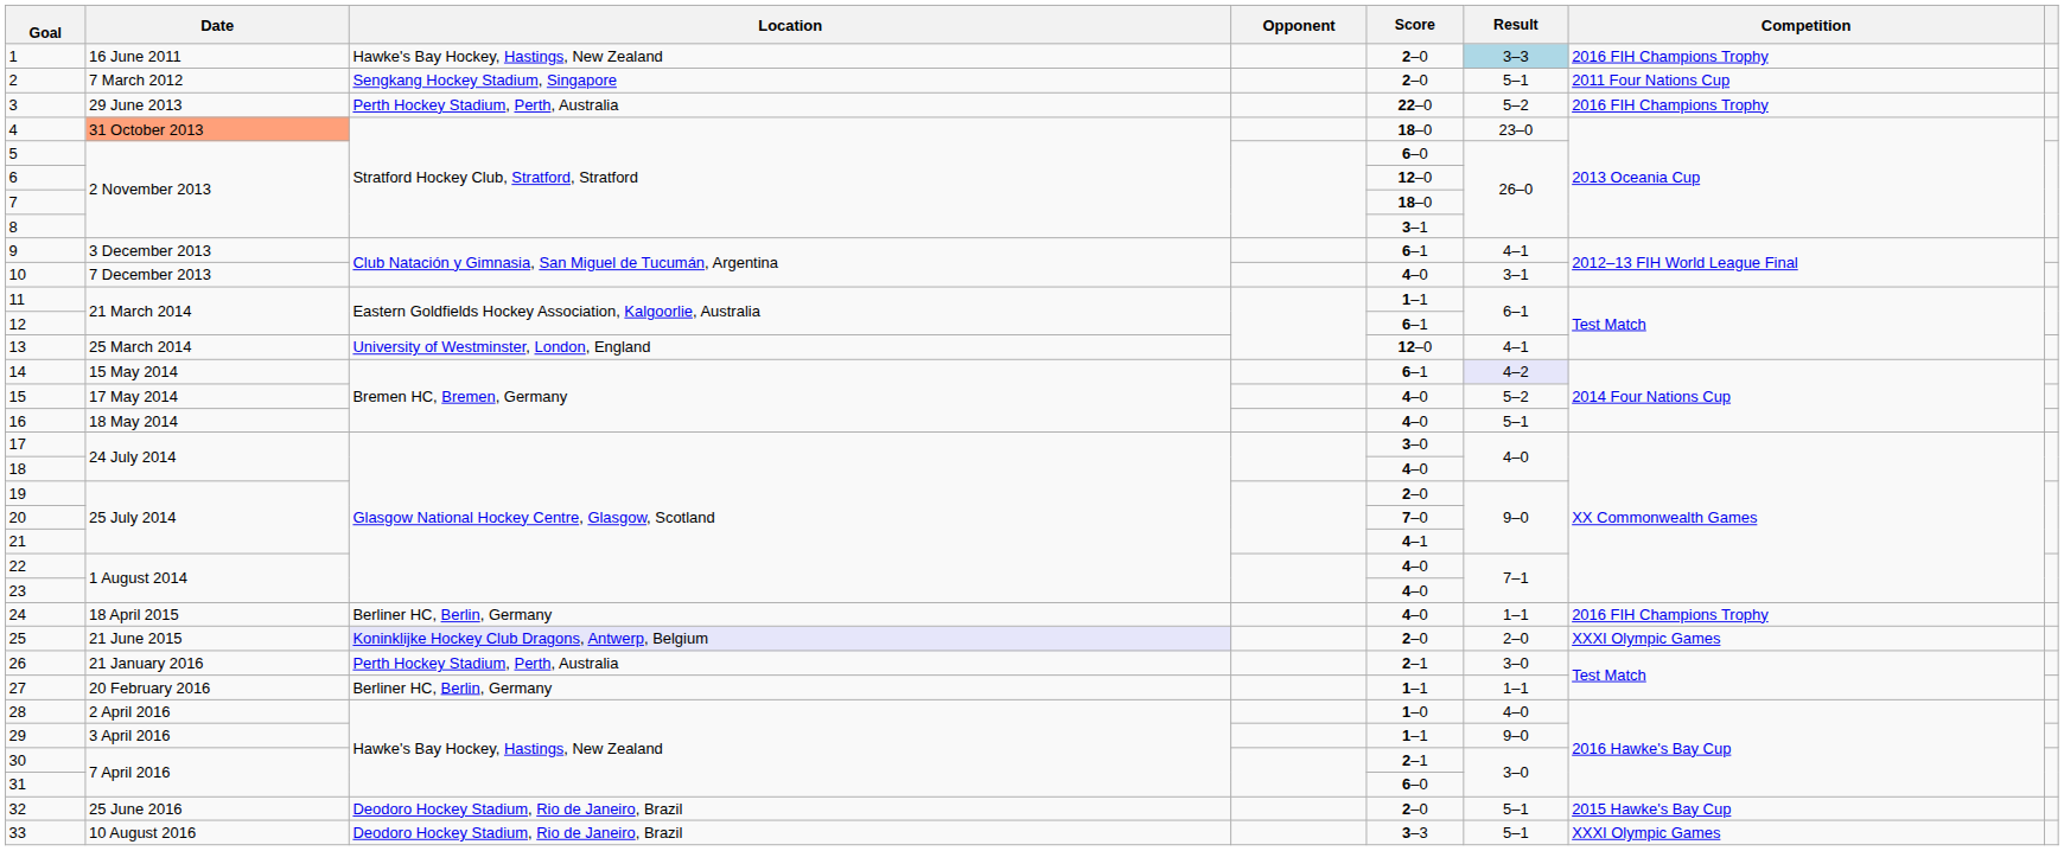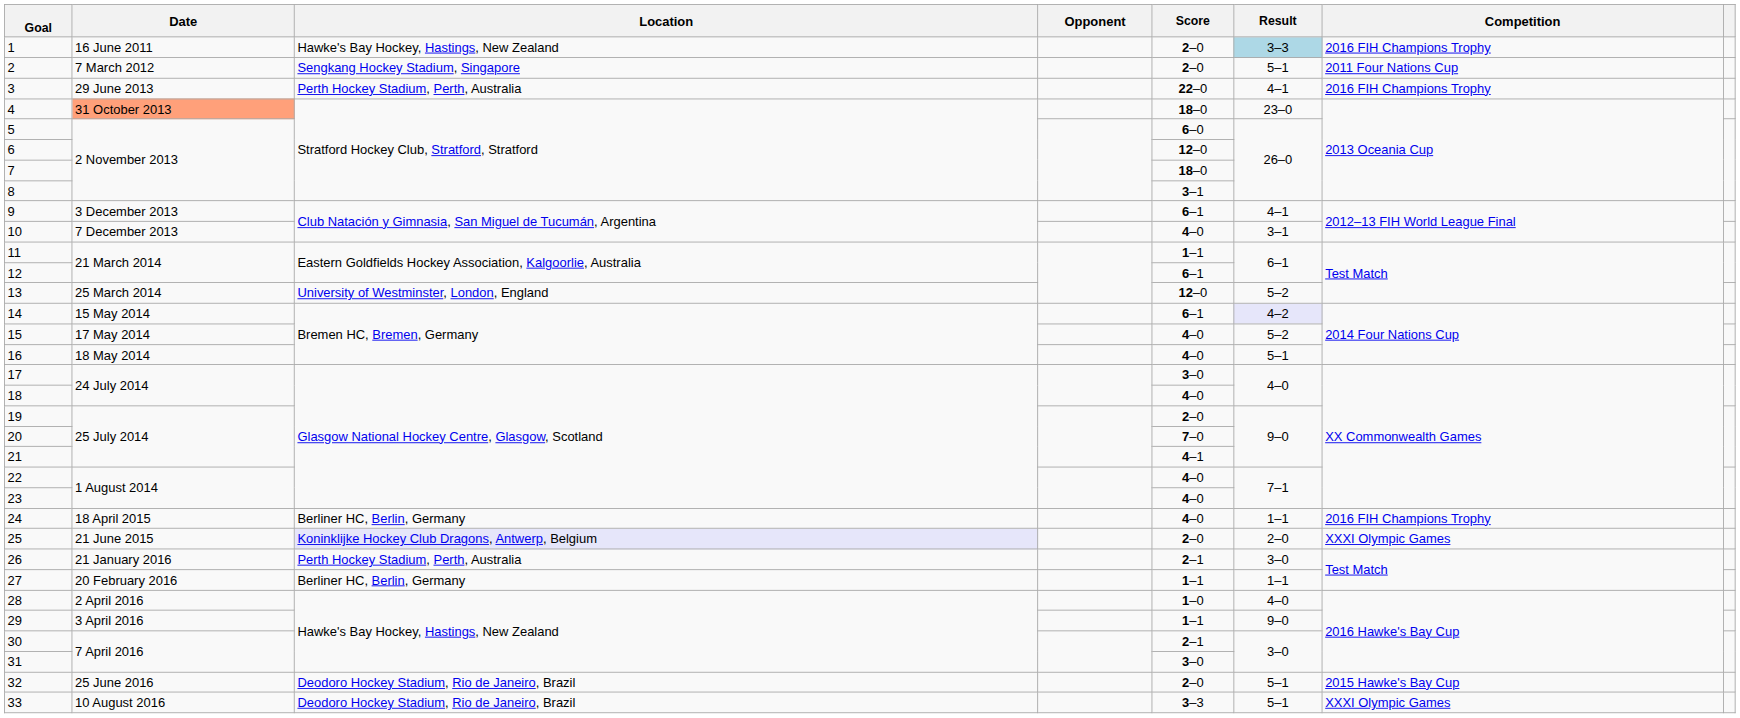 <table class="wikitable sortable" style="font-size:90%" width=97%>
 <tr>
 <th style="font-size:95%;" data-sort-type=number><br>Goal</th>
 <th align=center>Date</th>
 <th>Location</th>
 <th width=120>Opponent</th>
 <th data-sort-type="number" style="font-size:95%">Score</th>
 <th data-sort-type="number" style="font-size:95%">Result</th>
 <th>Competition</th>
 <th></th>
 </tr>
 <tr>
 <td>1</td>
 <td>16 June 2011</td>
 <td>Hawke's Bay Hockey, <a href='#'>Hastings</a>, New Zealand</td>
 <td></td>
 <td align="center"><strong>2</strong>–0</td>
 <td align="center" style="background: lightblue;">3–3</td>
 <td><a href='#'>2016 FIH Champions Trophy</a></td>
 <td></td>
 </tr>
 <tr>
 <td>2</td>
 <td>7 March 2012</td>
 <td><a href='#'>Sengkang Hockey Stadium</a>, <a href='#'>Singapore</a></td>
 <td></td>
 <td align="center"><strong>2</strong>–0</td>
 <td align="center">5–1</td>
 <td><a href='#'>2011 Four Nations Cup</a></td>
 <td></td>
 </tr>
 <tr>
 <td>3</td>
 <td>29 June 2013</td>
 <td><a href='#'>Perth Hockey Stadium</a>, <a href='#'>Perth</a>, Australia</td>
 <td></td>
 <td align="center"><strong>22</strong>–0</td>
-<td align="center">5–2</td>
+<td align="center">4–1</td>
 <td><a href='#'>2016 FIH Champions Trophy</a></td>
 <td></td>
 </tr>
 <tr>
 <td>4</td>
 <td style="background: lightsalmon;">31 October 2013</td>
 <td rowspan=5>Stratford Hockey Club, <a href='#'>Stratford</a>, Stratford</td>
 <td></td>
 <td align="center"><strong>18</strong>–0</td>
 <td align="center">23–0</td>
 <td rowspan=5><a href='#'>2013 Oceania Cup</a></td>
 <td></td>
 </tr>
 <tr>
 <td>5</td>
 <td rowspan=4>2 November 2013</td>
 <td rowspan=4></td>
 <td align="center"><strong>6</strong>–0</td>
 <td rowspan=4; align="center">26–0</td>
 <td rowspan=4></td>
 </tr>
 <tr>
 <td>6</td>
 <td align="center"><strong>12</strong>–0</td>
 </tr>
 <tr>
 <td>7</td>
 <td align="center"><strong>18</strong>–0</td>
 </tr>
 <tr>
 <td>8</td>
 <td align="center"><strong>3</strong>–1</td>
 </tr>
 <tr>
 <td>9</td>
 <td>3 December 2013</td>
 <td rowspan=2><a href='#'>Club Natación y Gimnasia</a>, <a href='#'>San Miguel de Tucumán</a>, Argentina</td>
 <td></td>
 <td align="center"><strong>6</strong>–1</td>
 <td align="center">4–1</td>
 <td rowspan=2><a href='#'>2012–13 FIH World League Final</a></td>
 <td></td>
 </tr>
 <tr>
 <td>10</td>
 <td>7 December 2013</td>
 <td></td>
 <td align="center"><strong>4</strong>–0</td>
 <td align="center">3–1</td>
 <td></td>
 </tr>
 <tr>
 <td>11</td>
 <td rowspan=2>21 March 2014</td>
 <td rowspan=2>Eastern Goldfields Hockey Association, <a href='#'>Kalgoorlie</a>, Australia</td>
 <td rowspan=3></td>
 <td align="center"><strong>1</strong>–1</td>
 <td rowspan=2; align="center">6–1</td>
 <td rowspan=3><a href='#'>Test Match</a></td>
 <td rowspan=2></td>
 </tr>
 <tr>
 <td>12</td>
 <td align="center"><strong>6</strong>–1</td>
 </tr>
 <tr>
 <td>13</td>
 <td>25 March 2014</td>
 <td><a href='#'>University of Westminster</a>, <a href='#'>London</a>, England</td>
 <td align="center"><strong>12</strong>–0</td>
-<td align="center">4–1</td>
+<td align="center">5–2</td>
 <td></td>
 </tr>
 <tr>
 <td>14</td>
 <td>15 May 2014</td>
 <td rowspan=3>Bremen HC, <a href='#'>Bremen</a>, Germany</td>
 <td></td>
 <td align="center"><strong>6</strong>–1</td>
 <td align="center" style="background: lavender;">4–2</td>
 <td rowspan=3><a href='#'>2014 Four Nations Cup</a></td>
 <td></td>
 </tr>
 <tr>
 <td>15</td>
 <td>17 May 2014</td>
 <td></td>
 <td align="center"><strong>4</strong>–0</td>
 <td align="center">5–2</td>
 <td></td>
 </tr>
 <tr>
 <td>16</td>
 <td>18 May 2014</td>
 <td></td>
 <td align="center"><strong>4</strong>–0</td>
 <td align="center">5–1</td>
 <td></td>
 </tr>
 <tr>
 <td>17</td>
 <td rowspan=2>24 July 2014</td>
 <td rowspan=7><a href='#'>Glasgow National Hockey Centre</a>, <a href='#'>Glasgow</a>, Scotland</td>
 <td rowspan=2></td>
 <td align="center"><strong>3</strong>–0</td>
 <td rowspan=2; align="center">4–0</td>
 <td rowspan=7><a href='#'>XX Commonwealth Games</a></td>
 <td rowspan=2></td>
 </tr>
 <tr>
 <td>18</td>
 <td align="center"><strong>4</strong>–0</td>
 </tr>
 <tr>
 <td>19</td>
 <td rowspan=3>25 July 2014</td>
 <td rowspan=3></td>
 <td align="center"><strong>2</strong>–0</td>
 <td rowspan=3; align="center">9–0</td>
 <td rowspan=3></td>
 </tr>
 <tr>
 <td>20</td>
 <td align="center"><strong>7</strong>–0</td>
 </tr>
 <tr>
 <td>21</td>
 <td align="center"><strong>4</strong>–1</td>
 </tr>
 <tr>
 <td>22</td>
 <td rowspan=2>1 August 2014</td>
 <td rowspan=2></td>
 <td align="center"><strong>4</strong>–0</td>
 <td rowspan=2; align="center">7–1</td>
 <td rowspan=2></td>
 </tr>
 <tr>
 <td>23</td>
 <td align="center"><strong>4</strong>–0</td>
 </tr>
 <tr>
 <td>24</td>
 <td>18 April 2015</td>
 <td>Berliner HC, <a href='#'>Berlin</a>, Germany</td>
 <td></td>
 <td align="center"><strong>4</strong>–0</td>
 <td align="center">1–1</td>
 <td><a href='#'>2016 FIH Champions Trophy</a></td>
 <td></td>
 </tr>
 <tr>
 <td>25</td>
 <td>21 June 2015</td>
 <td style="background: lavender;"><a href='#'>Koninklijke Hockey Club Dragons</a>, <a href='#'>Antwerp</a>, Belgium</td>
 <td></td>
 <td align="center"><strong>2</strong>–0</td>
 <td align="center">2–0</td>
 <td><a href='#'>XXXI Olympic Games</a></td>
 <td></td>
 </tr>
 <tr>
 <td>26</td>
 <td>21 January 2016</td>
 <td><a href='#'>Perth Hockey Stadium</a>, <a href='#'>Perth</a>, Australia</td>
 <td></td>
 <td align="center"><strong>2</strong>–1</td>
 <td align="center">3–0</td>
 <td rowspan=2><a href='#'>Test Match</a></td>
 <td></td>
 </tr>
 <tr>
 <td>27</td>
 <td>20 February 2016</td>
 <td>Berliner HC, <a href='#'>Berlin</a>, Germany</td>
 <td></td>
 <td align="center"><strong>1</strong>–1</td>
 <td align="center">1–1</td>
 <td></td>
 </tr>
 <tr>
 <td>28</td>
 <td>2 April 2016</td>
 <td rowspan=4>Hawke's Bay Hockey, <a href='#'>Hastings</a>, New Zealand</td>
 <td></td>
 <td align="center"><strong>1</strong>–0</td>
 <td align="center">4–0</td>
 <td rowspan=4><a href='#'>2016 Hawke's Bay Cup</a></td>
 <td></td>
 </tr>
 <tr>
 <td>29</td>
 <td>3 April 2016</td>
 <td></td>
 <td align="center"><strong>1</strong>–1</td>
 <td align="center">9–0</td>
 <td></td>
 </tr>
 <tr>
 <td>30</td>
 <td rowspan=2>7 April 2016</td>
 <td rowspan=2></td>
 <td align="center"><strong>2</strong>–1</td>
 <td rowspan=2; align="center">3–0</td>
 <td rowspan=2></td>
 </tr>
 <tr>
 <td>31</td>
-<td align="center"><strong>6</strong>–0</td>
+<td align="center"><strong>3</strong>–0</td>
 </tr>
 <tr>
 <td>32</td>
 <td>25 June 2016</td>
 <td><a href='#'>Deodoro Hockey Stadium</a>, <a href='#'>Rio de Janeiro</a>, Brazil</td>
 <td></td>
 <td align="center"><strong>2</strong>–0</td>
 <td align="center">5–1</td>
 <td><a href='#'>2015 Hawke's Bay Cup</a></td>
 <td></td>
 </tr>
 <tr>
 <td>33</td>
 <td>10 August 2016</td>
 <td><a href='#'>Deodoro Hockey Stadium</a>, <a href='#'>Rio de Janeiro</a>, Brazil</td>
 <td></td>
 <td align="center"><strong>3</strong>–3</td>
 <td align="center">5–1</td>
 <td><a href='#'>XXXI Olympic Games</a></td>
 <td></td>
 </tr>
 </table>
